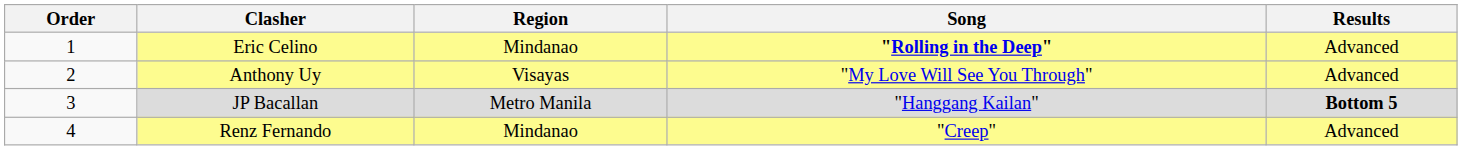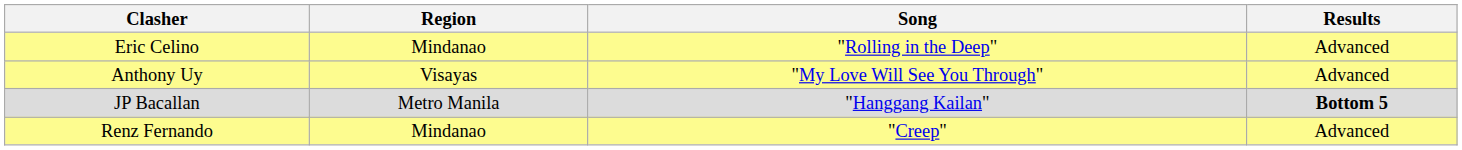 <table class="wikitable" style="text-align:center; line-height:17px; width:100%;">
 <tr>
-<th>Order</th>
 <th>Clasher</th>
 <th>Region</th>
 <th>Song</th>
 <th>Results</th>
 </tr>
 <tr>
-<td>1</td>
 <td style="background:#fdfc8f;">Eric Celino</td>
 <td style="background:#fdfc8f;">Mindanao</td>
-<td style="background:#fdfc8f;"><strong>"<a href='#'>Rolling in the Deep</a>"</strong></td>
+<td style="background:#fdfc8f;">"<a href='#'>Rolling in the Deep</a>"</td>
 <td style="background:#fdfc8f;">Advanced</td>
 </tr>
 <tr>
-<td>2</td>
 <td style="background:#fdfc8f;">Anthony Uy</td>
 <td style="background:#fdfc8f;">Visayas</td>
 <td style="background:#fdfc8f;">"<a href='#'>My Love Will See You Through</a>"</td>
 <td style="background:#fdfc8f;">Advanced</td>
 </tr>
 <tr>
-<td>3</td>
 <td style="background:#DCDCDC;">JP Bacallan</td>
 <td style="background:#DCDCDC;">Metro Manila</td>
 <td style="background:#DCDCDC;">"<a href='#'>Hanggang Kailan</a>"</td>
 <td style="background:#DCDCDC;"><strong>Bottom 5</strong></td>
 </tr>
 <tr>
-<td>4</td>
 <td style="background:#fdfc8f;">Renz Fernando</td>
 <td style="background:#fdfc8f;">Mindanao</td>
 <td style="background:#fdfc8f;">"<a href='#'>Creep</a>"</td>
 <td style="background:#fdfc8f;">Advanced</td>
 </tr>
 </table>
